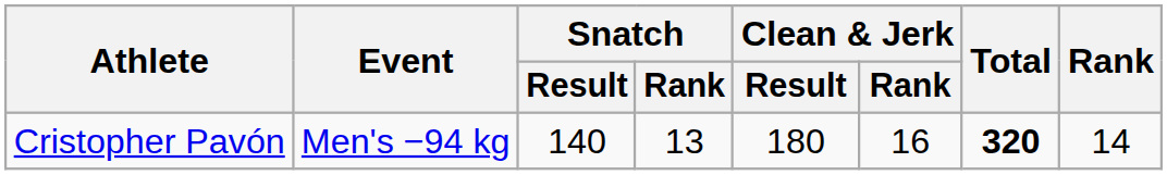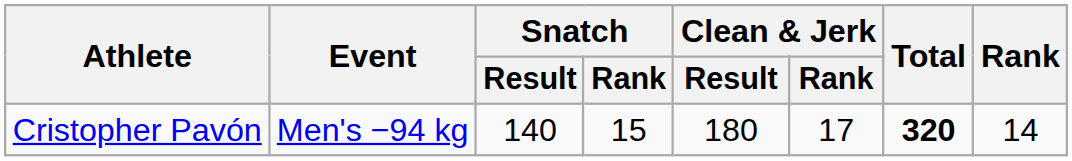 <table class="wikitable" style="font-size:90%">
 <tr>
 <th rowspan="2">Athlete</th>
 <th rowspan="2">Event</th>
 <th colspan="2">Snatch</th>
 <th colspan="2">Clean & Jerk</th>
 <th rowspan="2">Total</th>
 <th rowspan="2">Rank</th>
 </tr>
 <tr style="font-size:95%">
 <th>Result</th>
 <th>Rank</th>
 <th>Result</th>
 <th>Rank</th>
 </tr>
 <tr align=center>
 <td align=left><a href='#'>Cristopher Pavón</a></td>
 <td align=left><a href='#'>Men's −94 kg</a></td>
 <td>140</td>
-<td>13</td>
+<td>15</td>
 <td>180</td>
-<td>16</td>
+<td>17</td>
 <td><strong>320</strong></td>
 <td>14</td>
 </tr>
 </table>
